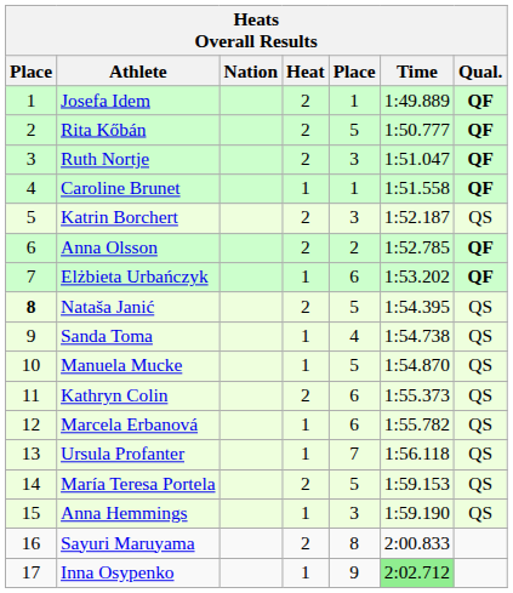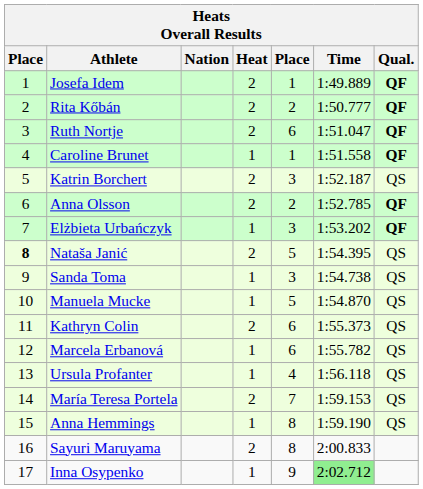 <table class="wikitable sortable">
 <tr>
 <th colspan=7>Heats <br>Overall Results</th>
 </tr>
 <tr>
 <th>Place</th>
 <th>Athlete</th>
 <th>Nation</th>
 <th>Heat</th>
 <th>Place</th>
 <th>Time</th>
 <th>Qual.</th>
 </tr>
 <tr bgcolor = "ccffcc">
 <td align="center">1</td>
 <td align="left"><a href='#'>Josefa Idem</a></td>
 <td align="left"></td>
 <td align="center">2</td>
 <td align="center">1</td>
 <td align="center">1:49.889</td>
 <td align="center"><strong>QF</strong></td>
 </tr>
 <tr bgcolor = "ccffcc">
 <td align="center">2</td>
 <td align="left"><a href='#'>Rita Kőbán</a></td>
 <td align="left"></td>
 <td align="center">2</td>
-<td align="center">5</td>
+<td align="center">2</td>
 <td align="center">1:50.777</td>
 <td align="center"><strong>QF</strong></td>
 </tr>
 <tr bgcolor = "ccffcc">
 <td align="center">3</td>
 <td align="left"><a href='#'>Ruth Nortje</a></td>
 <td align="left"></td>
 <td align="center">2</td>
-<td align="center">3</td>
+<td align="center">6</td>
 <td align="center">1:51.047</td>
 <td align="center"><strong>QF</strong></td>
 </tr>
 <tr bgcolor = "ccffcc">
 <td align="center">4</td>
 <td align="left"><a href='#'>Caroline Brunet</a></td>
 <td align="left"></td>
 <td align="center">1</td>
 <td align="center">1</td>
 <td align="center">1:51.558</td>
 <td align="center"><strong>QF</strong></td>
 </tr>
 <tr bgcolor = "eeffdd">
 <td align="center">5</td>
 <td align="left"><a href='#'>Katrin Borchert</a></td>
 <td align="left"></td>
 <td align="center">2</td>
 <td align="center">3</td>
 <td align="center">1:52.187</td>
 <td align="center">QS</td>
 </tr>
 <tr bgcolor = "ccffcc">
 <td align="center">6</td>
 <td align="left"><a href='#'>Anna Olsson</a></td>
 <td align="left"></td>
 <td align="center">2</td>
 <td align="center">2</td>
 <td align="center">1:52.785</td>
 <td align="center"><strong>QF</strong></td>
 </tr>
 <tr bgcolor = "ccffcc">
 <td align="center">7</td>
 <td align="left"><a href='#'>Elżbieta Urbańczyk</a></td>
 <td align="left"></td>
 <td align="center">1</td>
-<td align="center">6</td>
+<td align="center">3</td>
 <td align="center">1:53.202</td>
 <td align="center"><strong>QF</strong></td>
 </tr>
 <tr bgcolor = "eeffdd">
 <td align="center"><strong>8</strong></td>
 <td align="left"><a href='#'>Nataša Janić</a></td>
 <td align="left"></td>
 <td align="center">2</td>
 <td align="center">5</td>
 <td align="center">1:54.395</td>
 <td align="center">QS</td>
 </tr>
 <tr bgcolor = "eeffdd">
 <td align="center">9</td>
 <td align="left"><a href='#'>Sanda Toma</a></td>
 <td align="left"></td>
 <td align="center">1</td>
-<td align="center">4</td>
+<td align="center">3</td>
 <td align="center">1:54.738</td>
 <td align="center">QS</td>
 </tr>
 <tr bgcolor = "eeffdd">
 <td align="center">10</td>
 <td align="left"><a href='#'>Manuela Mucke</a></td>
 <td align="left"></td>
 <td align="center">1</td>
 <td align="center">5</td>
 <td align="center">1:54.870</td>
 <td align="center">QS</td>
 </tr>
 <tr bgcolor = "eeffdd">
 <td align="center">11</td>
 <td align="left"><a href='#'>Kathryn Colin</a></td>
 <td align="left"></td>
 <td align="center">2</td>
 <td align="center">6</td>
 <td align="center">1:55.373</td>
 <td align="center">QS</td>
 </tr>
 <tr bgcolor = "eeffdd">
 <td align="center">12</td>
 <td align="left"><a href='#'>Marcela Erbanová</a></td>
 <td align="left"></td>
 <td align="center">1</td>
 <td align="center">6</td>
 <td align="center">1:55.782</td>
 <td align="center">QS</td>
 </tr>
 <tr bgcolor = "eeffdd">
 <td align="center">13</td>
 <td align="left"><a href='#'>Ursula Profanter</a></td>
 <td align="left"></td>
 <td align="center">1</td>
-<td align="center">7</td>
+<td align="center">4</td>
 <td align="center">1:56.118</td>
 <td align="center">QS</td>
 </tr>
 <tr bgcolor = "eeffdd">
 <td align="center">14</td>
 <td align="left"><a href='#'>María Teresa Portela</a></td>
 <td align="left"></td>
 <td align="center">2</td>
-<td align="center">5</td>
+<td align="center">7</td>
 <td align="center">1:59.153</td>
 <td align="center">QS</td>
 </tr>
 <tr bgcolor = "eeffdd">
 <td align="center">15</td>
 <td align="left"><a href='#'>Anna Hemmings</a></td>
 <td align="left"></td>
 <td align="center">1</td>
-<td align="center">3</td>
+<td align="center">8</td>
 <td align="center">1:59.190</td>
 <td align="center">QS</td>
 </tr>
 <tr>
 <td align="center">16</td>
 <td align="left"><a href='#'>Sayuri Maruyama</a></td>
 <td align="left"></td>
 <td align="center">2</td>
 <td align="center">8</td>
 <td align="center">2:00.833</td>
 <td align="center"></td>
 </tr>
 <tr>
 <td align="center">17</td>
 <td align="left"><a href='#'>Inna Osypenko</a></td>
 <td align="left"></td>
 <td align="center">1</td>
 <td align="center">9</td>
 <td align="center" style="background: lightgreen;">2:02.712</td>
 <td align="center"></td>
 </tr>
 </table>
